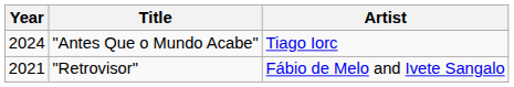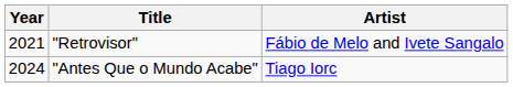 <table class="wikitable">
 <tr>
 <th>Year</th>
 <th>Title</th>
 <th>Artist</th>
 </tr>
 <tr>
+<td>2021</td>
+<td>"Retrovisor"</td>
+<td><a href='#'>Fábio de Melo</a> and <a href='#'>Ivete Sangalo</a></td>
+</tr>
+<tr>
 <td>2024</td>
 <td>"Antes Que o Mundo Acabe"</td>
 <td><a href='#'>Tiago Iorc</a></td>
 </tr>
-<tr>
-<td>2021</td>
-<td>"Retrovisor"</td>
-<td><a href='#'>Fábio de Melo</a> and <a href='#'>Ivete Sangalo</a></td>
-</tr>
 </table>
